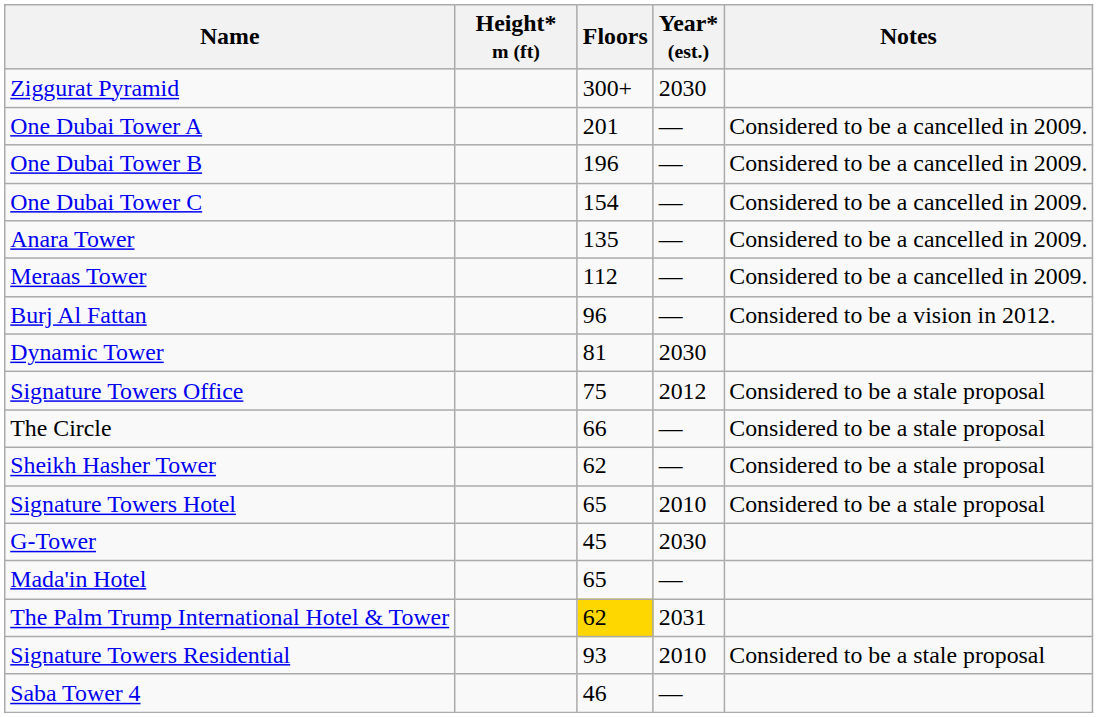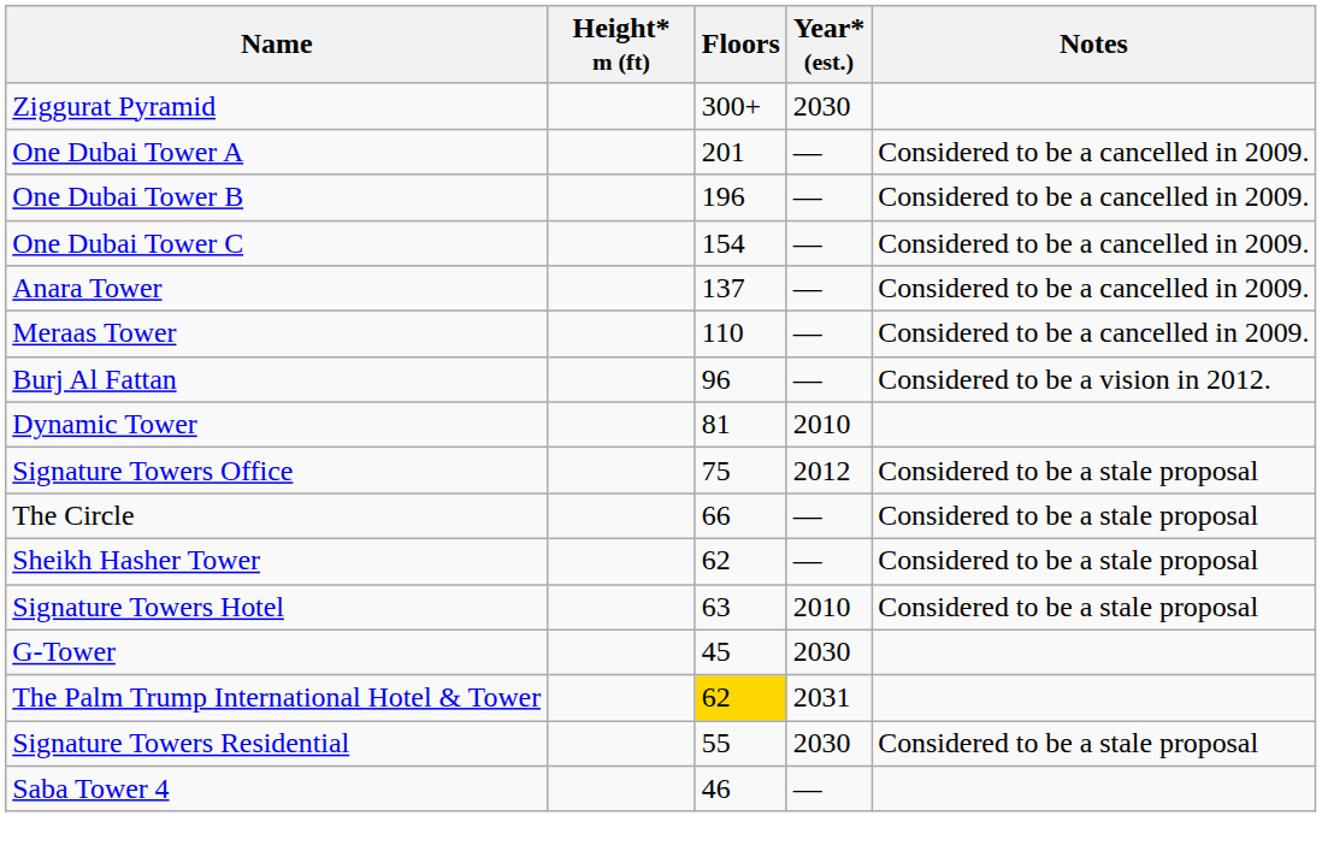 <table class="wikitable sortable">
 <tr>
 <th scope="col">Name</th>
 <th style="width:75px;">Height*<br><small>m (ft)</small></th>
 <th scope="col">Floors</th>
 <th scope="col">Year*<br><small>(est.)</small></th>
 <th class="unsortable">Notes</th>
 </tr>
 <tr>
 <td><a href='#'>Ziggurat Pyramid</a></td>
 <td></td>
 <td>300+</td>
 <td>2030</td>
 <td></td>
 </tr>
 <tr>
 <td><a href='#'>One Dubai Tower A</a></td>
 <td></td>
 <td>201</td>
 <td>—</td>
 <td>Considered to be a cancelled in 2009.</td>
 </tr>
 <tr>
 <td><a href='#'>One Dubai Tower B</a></td>
 <td></td>
 <td>196</td>
 <td>—</td>
 <td>Considered to be a cancelled in 2009.</td>
 </tr>
 <tr>
 <td><a href='#'>One Dubai Tower C</a></td>
 <td></td>
 <td>154</td>
 <td>—</td>
 <td>Considered to be a cancelled in 2009.</td>
 </tr>
 <tr>
 <td><a href='#'>Anara Tower</a></td>
 <td></td>
-<td>135</td>
+<td>137</td>
 <td>—</td>
 <td>Considered to be a cancelled in 2009.</td>
 </tr>
 <tr>
 <td><a href='#'>Meraas Tower</a></td>
 <td></td>
-<td>112</td>
+<td>110</td>
 <td>—</td>
 <td>Considered to be a cancelled in 2009.</td>
 </tr>
 <tr>
 <td><a href='#'>Burj Al Fattan</a></td>
 <td></td>
 <td>96</td>
 <td>—</td>
 <td>Considered to be a vision in 2012.</td>
 </tr>
 <tr>
 <td><a href='#'>Dynamic Tower</a></td>
 <td></td>
 <td>81</td>
-<td>2030</td>
+<td>2010</td>
 <td></td>
 </tr>
 <tr>
 <td><a href='#'>Signature Towers Office</a></td>
 <td></td>
 <td>75</td>
 <td>2012</td>
 <td>Considered to be a stale proposal</td>
 </tr>
 <tr>
 <td>The Circle</td>
 <td></td>
 <td>66</td>
 <td>—</td>
 <td>Considered to be a stale proposal</td>
 </tr>
 <tr>
 <td><a href='#'>Sheikh Hasher Tower</a></td>
 <td></td>
 <td>62</td>
 <td>—</td>
 <td>Considered to be a stale proposal</td>
 </tr>
 <tr>
 <td><a href='#'>Signature Towers Hotel</a></td>
 <td></td>
-<td>65</td>
+<td>63</td>
 <td>2010</td>
 <td>Considered to be a stale proposal</td>
 </tr>
 <tr>
 <td><a href='#'>G-Tower</a></td>
 <td></td>
 <td>45</td>
 <td>2030</td>
-<td></td>
-</tr>
-<tr>
-<td><a href='#'>Mada'in Hotel</a></td>
-<td></td>
-<td>65</td>
-<td>—</td>
 <td></td>
 </tr>
 <tr>
 <td><a href='#'>The Palm Trump International Hotel & Tower</a></td>
 <td></td>
 <td style="background: gold;">62</td>
 <td>2031</td>
 <td></td>
 </tr>
 <tr>
 <td><a href='#'>Signature Towers Residential</a></td>
 <td></td>
-<td>93</td>
-<td>2010</td>
+<td>55</td>
+<td>2030</td>
 <td>Considered to be a stale proposal</td>
 </tr>
 <tr>
 <td><a href='#'>Saba Tower 4</a></td>
 <td></td>
 <td>46</td>
 <td>—</td>
 <td></td>
 </tr>
 </table>
